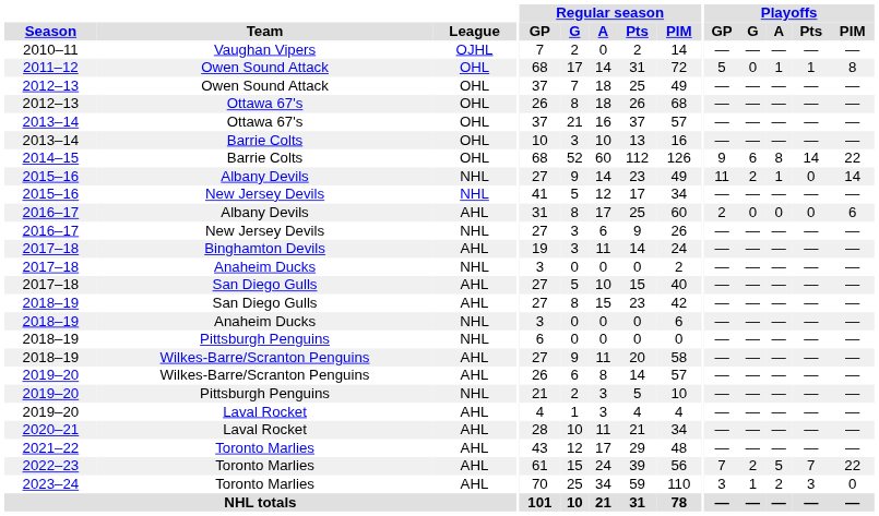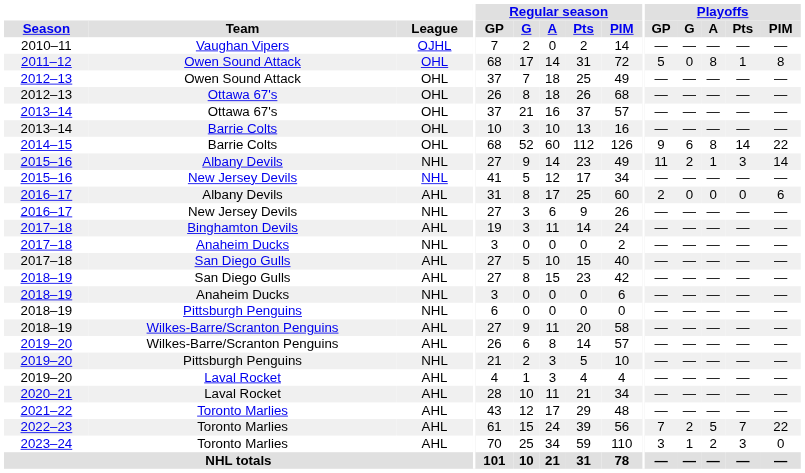 <table border="0" cellpadding="1" cellspacing="0" style="text-align:center; width:60em">
 <tr bgcolor="#e0e0e0">
 <th colspan="3"  bgcolor="#ffffff"></th>
 <th rowspan="99" bgcolor="#ffffff"></th>
 <th colspan="5"><a href='#'>Regular season</a></th>
 <th rowspan="99" bgcolor="#ffffff"></th>
 <th colspan="5"><a href='#'>Playoffs</a></th>
 </tr>
 <tr bgcolor="#e0e0e0">
 <th><a href='#'>Season</a></th>
 <th>Team</th>
 <th>League</th>
 <th>GP</th>
 <th><a href='#'>G</a></th>
 <th><a href='#'>A</a></th>
 <th><a href='#'>Pts</a></th>
 <th><a href='#'>PIM</a></th>
 <th>GP</th>
 <th>G</th>
 <th>A</th>
 <th>Pts</th>
 <th>PIM</th>
 </tr>
 <tr ALIGN="center">
 <td>2010–11</td>
 <td><a href='#'>Vaughan Vipers</a></td>
 <td><a href='#'>OJHL</a></td>
 <td>7</td>
 <td>2</td>
 <td>0</td>
 <td>2</td>
 <td>14</td>
 <td>—</td>
 <td>—</td>
 <td>—</td>
 <td>—</td>
 <td>—</td>
 </tr>
 <tr ALIGN="center" bgcolor="#f0f0f0">
 <td><a href='#'>2011–12</a></td>
 <td><a href='#'>Owen Sound Attack</a></td>
 <td><a href='#'>OHL</a></td>
 <td>68</td>
 <td>17</td>
 <td>14</td>
 <td>31</td>
 <td>72</td>
 <td>5</td>
 <td>0</td>
-<td>1</td>
+<td>8</td>
 <td>1</td>
 <td>8</td>
 </tr>
 <tr ALIGN="center">
 <td><a href='#'>2012–13</a></td>
 <td>Owen Sound Attack</td>
 <td>OHL</td>
 <td>37</td>
 <td>7</td>
 <td>18</td>
 <td>25</td>
 <td>49</td>
 <td>—</td>
 <td>—</td>
 <td>—</td>
 <td>—</td>
 <td>—</td>
 </tr>
 <tr ALIGN="center" bgcolor="#f0f0f0">
 <td>2012–13</td>
 <td><a href='#'>Ottawa 67's</a></td>
 <td>OHL</td>
 <td>26</td>
 <td>8</td>
 <td>18</td>
 <td>26</td>
 <td>68</td>
 <td>—</td>
 <td>—</td>
 <td>—</td>
 <td>—</td>
 <td>—</td>
 </tr>
 <tr ALIGN="center">
 <td><a href='#'>2013–14</a></td>
 <td>Ottawa 67's</td>
 <td>OHL</td>
 <td>37</td>
 <td>21</td>
 <td>16</td>
 <td>37</td>
 <td>57</td>
 <td>—</td>
 <td>—</td>
 <td>—</td>
 <td>—</td>
 <td>—</td>
 </tr>
 <tr ALIGN="center" bgcolor="#f0f0f0">
 <td>2013–14</td>
 <td><a href='#'>Barrie Colts</a></td>
 <td>OHL</td>
 <td>10</td>
 <td>3</td>
 <td>10</td>
 <td>13</td>
 <td>16</td>
 <td>—</td>
 <td>—</td>
 <td>—</td>
 <td>—</td>
 <td>—</td>
 </tr>
 <tr ALIGN="center">
 <td><a href='#'>2014–15</a></td>
 <td>Barrie Colts</td>
 <td>OHL</td>
 <td>68</td>
 <td>52</td>
 <td>60</td>
 <td>112</td>
 <td>126</td>
 <td>9</td>
 <td>6</td>
 <td>8</td>
 <td>14</td>
 <td>22</td>
 </tr>
 <tr ALIGN="center" bgcolor="#f0f0f0">
 <td><a href='#'>2015–16</a></td>
 <td><a href='#'>Albany Devils</a></td>
 <td>NHL</td>
 <td>27</td>
 <td>9</td>
 <td>14</td>
 <td>23</td>
 <td>49</td>
 <td>11</td>
 <td>2</td>
 <td>1</td>
-<td>0</td>
+<td>3</td>
 <td>14</td>
 </tr>
 <tr ALIGN="center">
 <td><a href='#'>2015–16</a></td>
 <td><a href='#'>New Jersey Devils</a></td>
 <td><a href='#'>NHL</a></td>
 <td>41</td>
 <td>5</td>
 <td>12</td>
 <td>17</td>
 <td>34</td>
 <td>—</td>
 <td>—</td>
 <td>—</td>
 <td>—</td>
 <td>—</td>
 </tr>
 <tr ALIGN="center" bgcolor="#f0f0f0">
 <td><a href='#'>2016–17</a></td>
 <td>Albany Devils</td>
 <td>AHL</td>
 <td>31</td>
 <td>8</td>
 <td>17</td>
 <td>25</td>
 <td>60</td>
 <td>2</td>
 <td>0</td>
 <td>0</td>
 <td>0</td>
 <td>6</td>
 </tr>
 <tr ALIGN="center">
 <td><a href='#'>2016–17</a></td>
 <td>New Jersey Devils</td>
 <td>NHL</td>
 <td>27</td>
 <td>3</td>
 <td>6</td>
 <td>9</td>
 <td>26</td>
 <td>—</td>
 <td>—</td>
 <td>—</td>
 <td>—</td>
 <td>—</td>
 </tr>
 <tr ALIGN="center" bgcolor="#f0f0f0">
 <td><a href='#'>2017–18</a></td>
 <td><a href='#'>Binghamton Devils</a></td>
 <td>AHL</td>
 <td>19</td>
 <td>3</td>
 <td>11</td>
 <td>14</td>
 <td>24</td>
 <td>—</td>
 <td>—</td>
 <td>—</td>
 <td>—</td>
 <td>—</td>
 </tr>
 <tr ALIGN="center">
 <td><a href='#'>2017–18</a></td>
 <td><a href='#'>Anaheim Ducks</a></td>
 <td>NHL</td>
 <td>3</td>
 <td>0</td>
 <td>0</td>
 <td>0</td>
 <td>2</td>
 <td>—</td>
 <td>—</td>
 <td>—</td>
 <td>—</td>
 <td>—</td>
 </tr>
 <tr ALIGN="center" bgcolor="#f0f0f0">
 <td>2017–18</td>
 <td><a href='#'>San Diego Gulls</a></td>
 <td>AHL</td>
 <td>27</td>
 <td>5</td>
 <td>10</td>
 <td>15</td>
 <td>40</td>
 <td>—</td>
 <td>—</td>
 <td>—</td>
 <td>—</td>
 <td>—</td>
 </tr>
 <tr ALIGN="center">
 <td><a href='#'>2018–19</a></td>
 <td>San Diego Gulls</td>
 <td>AHL</td>
 <td>27</td>
 <td>8</td>
 <td>15</td>
 <td>23</td>
 <td>42</td>
 <td>—</td>
 <td>—</td>
 <td>—</td>
 <td>—</td>
 <td>—</td>
 </tr>
 <tr ALIGN="center" bgcolor="#f0f0f0">
 <td><a href='#'>2018–19</a></td>
 <td>Anaheim Ducks</td>
 <td>NHL</td>
 <td>3</td>
 <td>0</td>
 <td>0</td>
 <td>0</td>
 <td>6</td>
 <td>—</td>
 <td>—</td>
 <td>—</td>
 <td>—</td>
 <td>—</td>
 </tr>
 <tr ALIGN="center">
 <td>2018–19</td>
 <td><a href='#'>Pittsburgh Penguins</a></td>
 <td>NHL</td>
 <td>6</td>
 <td>0</td>
 <td>0</td>
 <td>0</td>
 <td>0</td>
 <td>—</td>
 <td>—</td>
 <td>—</td>
 <td>—</td>
 <td>—</td>
 </tr>
 <tr ALIGN="center" bgcolor="#f0f0f0">
 <td>2018–19</td>
 <td><a href='#'>Wilkes-Barre/Scranton Penguins</a></td>
 <td>AHL</td>
 <td>27</td>
 <td>9</td>
 <td>11</td>
 <td>20</td>
 <td>58</td>
 <td>—</td>
 <td>—</td>
 <td>—</td>
 <td>—</td>
 <td>—</td>
 </tr>
 <tr ALIGN="center">
 <td><a href='#'>2019–20</a></td>
 <td>Wilkes-Barre/Scranton Penguins</td>
 <td>AHL</td>
 <td>26</td>
 <td>6</td>
 <td>8</td>
 <td>14</td>
 <td>57</td>
 <td>—</td>
 <td>—</td>
 <td>—</td>
 <td>—</td>
 <td>—</td>
 </tr>
 <tr ALIGN="center" bgcolor="#f0f0f0">
 <td><a href='#'>2019–20</a></td>
 <td>Pittsburgh Penguins</td>
 <td>NHL</td>
 <td>21</td>
 <td>2</td>
 <td>3</td>
 <td>5</td>
 <td>10</td>
 <td>—</td>
 <td>—</td>
 <td>—</td>
 <td>—</td>
 <td>—</td>
 </tr>
 <tr ALIGN="center">
 <td>2019–20</td>
 <td><a href='#'>Laval Rocket</a></td>
 <td>AHL</td>
 <td>4</td>
 <td>1</td>
 <td>3</td>
 <td>4</td>
 <td>4</td>
 <td>—</td>
 <td>—</td>
 <td>—</td>
 <td>—</td>
 <td>—</td>
 </tr>
 <tr ALIGN="center" bgcolor="#f0f0f0">
 <td><a href='#'>2020–21</a></td>
 <td>Laval Rocket</td>
 <td>AHL</td>
 <td>28</td>
 <td>10</td>
 <td>11</td>
 <td>21</td>
 <td>34</td>
 <td>—</td>
 <td>—</td>
 <td>—</td>
 <td>—</td>
 <td>—</td>
 </tr>
 <tr ALIGN="center">
 <td><a href='#'>2021–22</a></td>
 <td><a href='#'>Toronto Marlies</a></td>
 <td>AHL</td>
 <td>43</td>
 <td>12</td>
 <td>17</td>
 <td>29</td>
 <td>48</td>
 <td>—</td>
 <td>—</td>
 <td>—</td>
 <td>—</td>
 <td>—</td>
 </tr>
 <tr ALIGN="center" bgcolor="#f0f0f0">
 <td><a href='#'>2022–23</a></td>
 <td>Toronto Marlies</td>
 <td>AHL</td>
 <td>61</td>
 <td>15</td>
 <td>24</td>
 <td>39</td>
 <td>56</td>
 <td>7</td>
 <td>2</td>
 <td>5</td>
 <td>7</td>
 <td>22</td>
 </tr>
 <tr ALIGN="center">
 <td><a href='#'>2023–24</a></td>
 <td>Toronto Marlies</td>
 <td>AHL</td>
 <td>70</td>
 <td>25</td>
 <td>34</td>
 <td>59</td>
 <td>110</td>
 <td>3</td>
 <td>1</td>
 <td>2</td>
 <td>3</td>
 <td>0</td>
 </tr>
 <tr bgcolor="#e0e0e0">
 <th colspan="3">NHL totals</th>
 <th>101</th>
 <th>10</th>
 <th>21</th>
 <th>31</th>
 <th>78</th>
 <th>—</th>
 <th>—</th>
 <th>—</th>
 <th>—</th>
 <th>—</th>
 </tr>
 </table>
